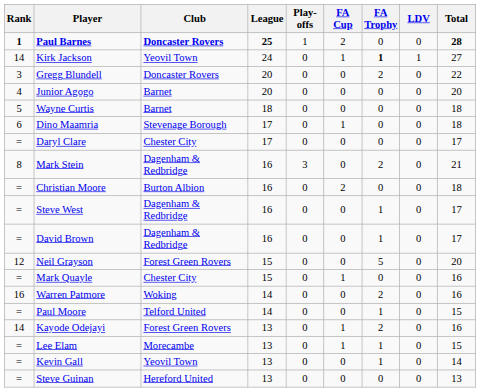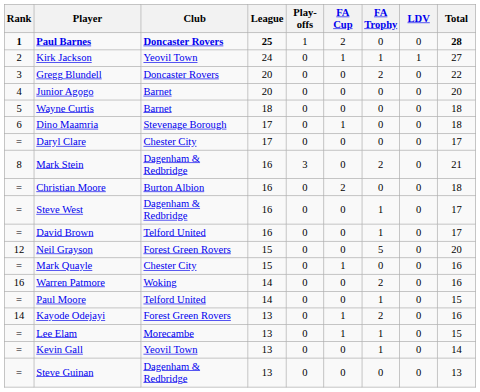 <table class="wikitable" style="text-align: center;">
 <tr>
 <th width=20>Rank</th>
 <th width=155>Player</th>
 <th width=155>Club</th>
 <th width=50>League</th>
 <th width=50>Play-offs</th>
 <th width=50><a href='#'>FA Cup</a></th>
 <th width=50><a href='#'>FA Trophy</a></th>
 <th width=50><a href='#'>LDV</a></th>
 <th width=50>Total</th>
 </tr>
 <tr>
 <td><strong>1</strong></td>
 <td align=left><strong><a href='#'>Paul Barnes</a> </strong></td>
 <td align=left><strong> <a href='#'>Doncaster Rovers</a> </strong></td>
 <td><strong>25</strong></td>
 <td>1</td>
 <td>2</td>
 <td>0</td>
 <td>0</td>
 <td><strong>28</strong></td>
 </tr>
 <tr>
-<td>14</td>
+<td>2</td>
 <td align=left><a href='#'>Kirk Jackson</a></td>
 <td align=left><a href='#'>Yeovil Town</a></td>
 <td>24</td>
 <td>0</td>
 <td>1</td>
-<td><strong>1</strong></td>
+<td>1</td>
 <td>1</td>
 <td>27</td>
 </tr>
 <tr>
 <td>3</td>
 <td align=left><a href='#'>Gregg Blundell</a></td>
 <td align=left><a href='#'>Doncaster Rovers</a></td>
 <td>20</td>
 <td>0</td>
 <td>0</td>
 <td>2</td>
 <td>0</td>
 <td>22</td>
 </tr>
 <tr>
 <td>4</td>
 <td align=left><a href='#'>Junior Agogo</a></td>
 <td align=left><a href='#'>Barnet</a></td>
 <td>20</td>
 <td>0</td>
 <td>0</td>
 <td>0</td>
 <td>0</td>
 <td>20</td>
 </tr>
 <tr>
 <td>5</td>
 <td align=left><a href='#'>Wayne Curtis</a></td>
 <td align=left><a href='#'>Barnet</a></td>
 <td>18</td>
 <td>0</td>
 <td>0</td>
 <td>0</td>
 <td>0</td>
 <td>18</td>
 </tr>
 <tr>
 <td>6</td>
 <td align=left><a href='#'>Dino Maamria</a></td>
 <td align=left><a href='#'>Stevenage Borough</a></td>
 <td>17</td>
 <td>0</td>
 <td>1</td>
 <td>0</td>
 <td>0</td>
 <td>18</td>
 </tr>
 <tr>
 <td>=</td>
 <td align=left><a href='#'>Daryl Clare</a></td>
 <td align=left><a href='#'>Chester City</a></td>
 <td>17</td>
 <td>0</td>
 <td>0</td>
 <td>0</td>
 <td>0</td>
 <td>17</td>
 </tr>
 <tr>
 <td>8</td>
 <td align=left><a href='#'>Mark Stein</a></td>
 <td align=left><a href='#'>Dagenham & Redbridge</a></td>
 <td>16</td>
 <td>3</td>
 <td>0</td>
 <td>2</td>
 <td>0</td>
 <td>21</td>
 </tr>
 <tr>
 <td>=</td>
 <td align=left><a href='#'>Christian Moore</a></td>
 <td align=left><a href='#'>Burton Albion</a></td>
 <td>16</td>
 <td>0</td>
 <td>2</td>
 <td>0</td>
 <td>0</td>
 <td>18</td>
 </tr>
 <tr>
 <td>=</td>
 <td align=left><a href='#'>Steve West</a></td>
 <td align=left><a href='#'>Dagenham & Redbridge</a></td>
 <td>16</td>
 <td>0</td>
 <td>0</td>
 <td>1</td>
 <td>0</td>
 <td>17</td>
 </tr>
 <tr>
 <td>=</td>
 <td align=left><a href='#'>David Brown</a></td>
-<td align=left><a href='#'>Dagenham & Redbridge</a></td>
+<td align=left><a href='#'>Telford United</a></td>
 <td>16</td>
 <td>0</td>
 <td>0</td>
 <td>1</td>
 <td>0</td>
 <td>17</td>
 </tr>
 <tr>
 <td>12</td>
 <td align=left><a href='#'>Neil Grayson</a></td>
 <td align=left><a href='#'>Forest Green Rovers</a></td>
 <td>15</td>
 <td>0</td>
 <td>0</td>
 <td>5</td>
 <td>0</td>
 <td>20</td>
 </tr>
 <tr>
 <td>=</td>
 <td align=left><a href='#'>Mark Quayle</a></td>
 <td align=left><a href='#'>Chester City</a></td>
 <td>15</td>
 <td>0</td>
 <td>1</td>
 <td>0</td>
 <td>0</td>
 <td>16</td>
 </tr>
 <tr>
 <td>16</td>
 <td align=left><a href='#'>Warren Patmore</a></td>
 <td align=left><a href='#'>Woking</a></td>
 <td>14</td>
 <td>0</td>
 <td>0</td>
 <td>2</td>
 <td>0</td>
 <td>16</td>
 </tr>
 <tr>
 <td>=</td>
 <td align=left><a href='#'>Paul Moore</a></td>
 <td align=left><a href='#'>Telford United</a></td>
 <td>14</td>
 <td>0</td>
 <td>0</td>
 <td>1</td>
 <td>0</td>
 <td>15</td>
 </tr>
 <tr>
 <td>14</td>
 <td align=left><a href='#'>Kayode Odejayi</a></td>
 <td align=left><a href='#'>Forest Green Rovers</a></td>
 <td>13</td>
 <td>0</td>
 <td>1</td>
 <td>2</td>
 <td>0</td>
 <td>16</td>
 </tr>
 <tr>
 <td>=</td>
 <td align=left><a href='#'>Lee Elam</a></td>
 <td align=left><a href='#'>Morecambe</a></td>
 <td>13</td>
 <td>0</td>
 <td>1</td>
 <td>1</td>
 <td>0</td>
 <td>15</td>
 </tr>
 <tr>
 <td>=</td>
 <td align=left><a href='#'>Kevin Gall</a></td>
 <td align=left><a href='#'>Yeovil Town</a></td>
 <td>13</td>
 <td>0</td>
 <td>0</td>
 <td>1</td>
 <td>0</td>
 <td>14</td>
 </tr>
 <tr>
 <td>=</td>
 <td align=left><a href='#'>Steve Guinan</a></td>
-<td align=left><a href='#'>Hereford United</a></td>
+<td align=left><a href='#'>Dagenham & Redbridge</a></td>
 <td>13</td>
 <td>0</td>
 <td>0</td>
 <td>0</td>
 <td>0</td>
 <td>13</td>
 </tr>
 </table>
